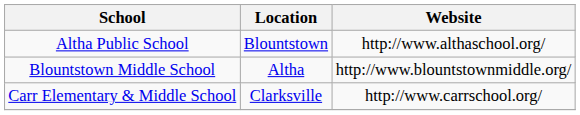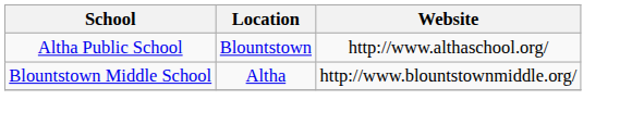 <table class="wikitable" style="text-align:center">
 <tr>
 <th>School</th>
 <th>Location</th>
 <th>Website</th>
 </tr>
 <tr>
 <td><a href='#'>Altha Public School</a></td>
 <td><a href='#'>Blountstown</a></td>
 <td>http://www.althaschool.org/</td>
 </tr>
 <tr>
 <td><a href='#'>Blountstown Middle School</a></td>
 <td><a href='#'>Altha</a></td>
 <td>http://www.blountstownmiddle.org/</td>
 </tr>
 <tr>
-<td><a href='#'>Carr Elementary & Middle School</a></td>
-<td><a href='#'>Clarksville</a></td>
-<td>http://www.carrschool.org/</td>
-</tr>
-<tr>
 </tr>
 </table>
